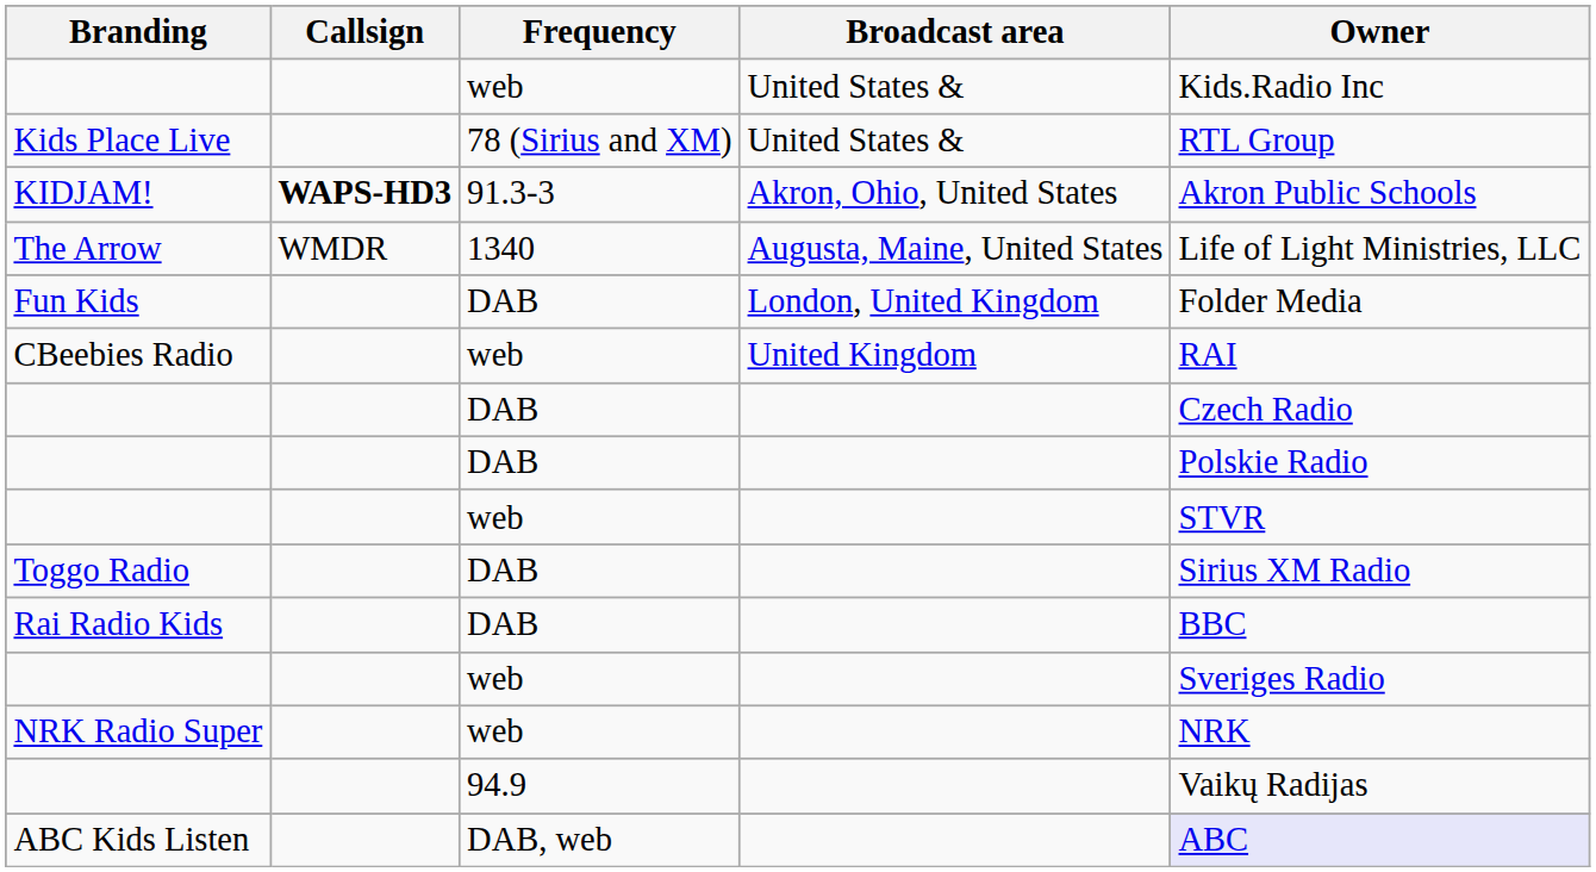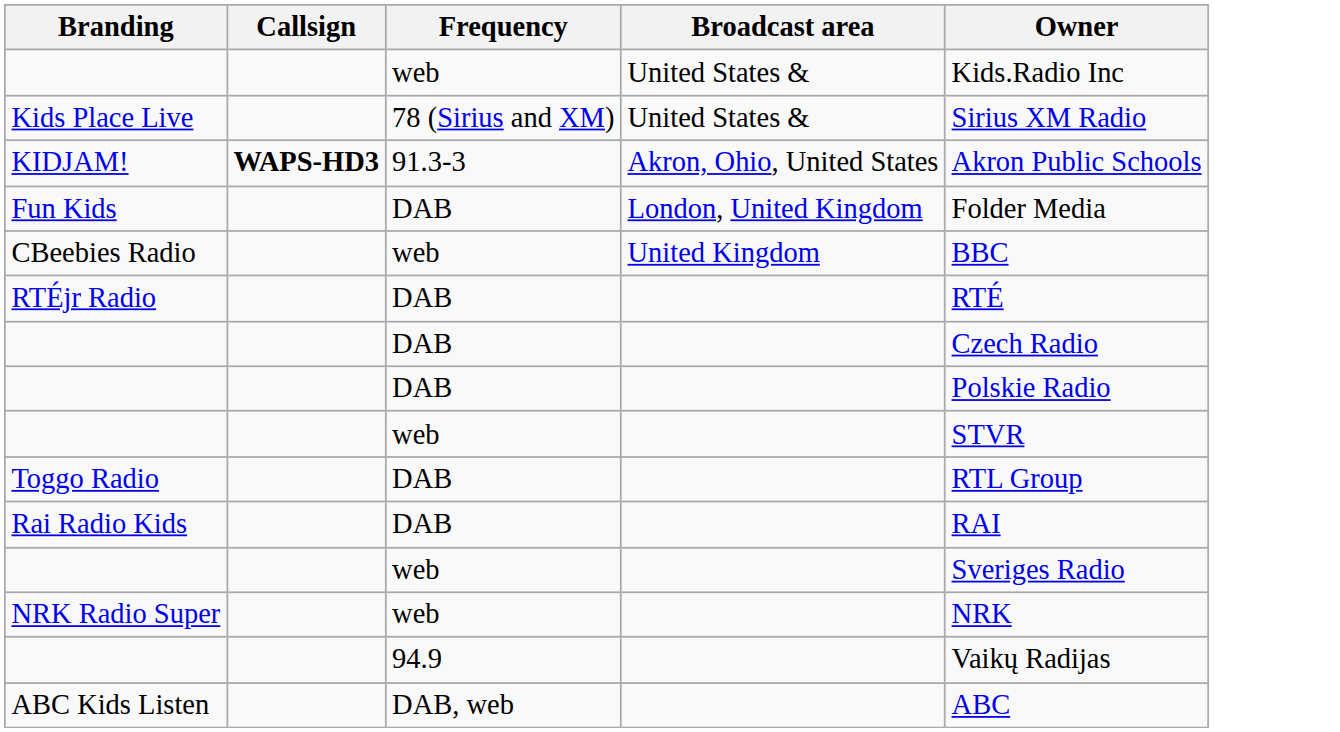 <table class=wikitable>
 <tr>
 <th>Branding</th>
 <th>Callsign</th>
 <th>Frequency</th>
 <th>Broadcast area</th>
 <th>Owner</th>
 </tr>
 <tr>
 <td></td>
 <td></td>
 <td>web</td>
 <td> United States & </td>
 <td>Kids.Radio Inc</td>
 </tr>
 <tr>
 <td><a href='#'>Kids Place Live</a></td>
 <td></td>
 <td>78 (<a href='#'>Sirius</a> and <a href='#'>XM</a>)</td>
 <td> United States & </td>
-<td><a href='#'>RTL Group</a></td>
+<td><a href='#'>Sirius XM Radio</a></td>
 </tr>
 <tr>
 <td><a href='#'>KIDJAM!</a></td>
 <td><strong>WAPS-HD3</strong></td>
 <td>91.3-3</td>
 <td> <a href='#'>Akron, Ohio</a>, United States</td>
 <td><a href='#'>Akron Public Schools</a></td>
-</tr>
-<tr>
-<td><a href='#'>The Arrow</a></td>
-<td>WMDR</td>
-<td>1340</td>
-<td> <a href='#'>Augusta, Maine</a>, United States</td>
-<td>Life of Light Ministries, LLC</td>
 </tr>
 <tr>
 <td><a href='#'>Fun Kids</a></td>
 <td></td>
 <td>DAB</td>
 <td> <a href='#'>London</a>, <a href='#'>United Kingdom</a></td>
 <td>Folder Media</td>
 </tr>
 <tr>
 <td>CBeebies Radio</td>
 <td></td>
 <td>web</td>
 <td> <a href='#'>United Kingdom</a></td>
-<td><a href='#'>RAI</a></td>
+<td><a href='#'>BBC</a></td>
+</tr>
+<tr>
+<td><a href='#'>RTÉjr Radio</a></td>
+<td></td>
+<td>DAB</td>
+<td></td>
+<td><a href='#'>RTÉ</a></td>
 </tr>
 <tr>
 <td></td>
 <td></td>
 <td>DAB</td>
 <td></td>
 <td><a href='#'>Czech Radio</a></td>
 </tr>
 <tr>
 <td></td>
 <td></td>
 <td>DAB</td>
 <td></td>
 <td><a href='#'>Polskie Radio</a></td>
 </tr>
 <tr>
 <td></td>
 <td></td>
 <td>web</td>
 <td></td>
 <td><a href='#'>STVR</a></td>
 </tr>
 <tr>
 <td><a href='#'>Toggo Radio</a></td>
 <td></td>
 <td>DAB</td>
 <td></td>
-<td><a href='#'>Sirius XM Radio</a></td>
+<td><a href='#'>RTL Group</a></td>
 </tr>
 <tr>
 <td><a href='#'>Rai Radio Kids</a></td>
 <td></td>
 <td>DAB</td>
 <td></td>
-<td><a href='#'>BBC</a></td>
+<td><a href='#'>RAI</a></td>
 </tr>
 <tr>
 <td></td>
 <td></td>
 <td>web</td>
 <td></td>
 <td><a href='#'>Sveriges Radio</a></td>
 </tr>
 <tr>
 <td><a href='#'>NRK Radio Super</a></td>
 <td></td>
 <td>web</td>
 <td></td>
 <td><a href='#'>NRK</a></td>
 </tr>
 <tr>
 <td></td>
 <td></td>
 <td>94.9</td>
 <td></td>
 <td>Vaikų Radijas</td>
 </tr>
 <tr>
 <td>ABC Kids Listen</td>
 <td></td>
 <td>DAB, web</td>
 <td></td>
-<td style="background: lavender;"><a href='#'>ABC</a></td>
+<td><a href='#'>ABC</a></td>
 </tr>
 </table>
